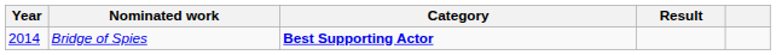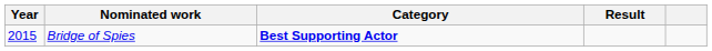 <table class=wikitable>
 <tr>
 <th width=4%>Year</th>
 <th width=26%>Nominated work</th>
 <th width=40%>Category</th>
 <th width=10%>Result</th>
 <th width=5%></th>
 </tr>
 <tr>
-<td><a href='#'>2014</a></td>
+<td><a href='#'>2015</a></td>
 <td><em><a href='#'>Bridge of Spies</a></em></td>
 <td><strong><a href='#'>Best Supporting Actor</a></strong></td>
 <td></td>
 <td style="text-align:center;"></td>
 </tr>
 </table>
